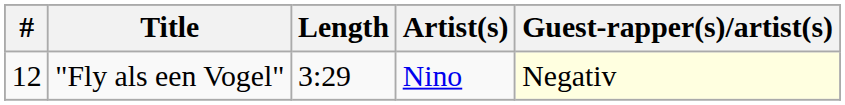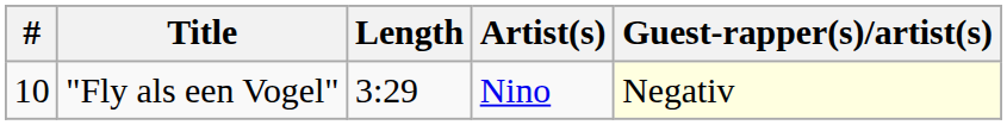 <table class="wikitable">
 <tr>
 <th>#</th>
 <th>Title</th>
 <th>Length</th>
 <th>Artist(s)</th>
 <th>Guest-rapper(s)/artist(s)</th>
 </tr>
 <tr>
-<td>12</td>
+<td>10</td>
 <td>"Fly als een Vogel"</td>
 <td>3:29</td>
 <td><a href='#'>Nino</a></td>
 <td style="background: lightyellow;">Negativ</td>
 </tr>
 </table>
